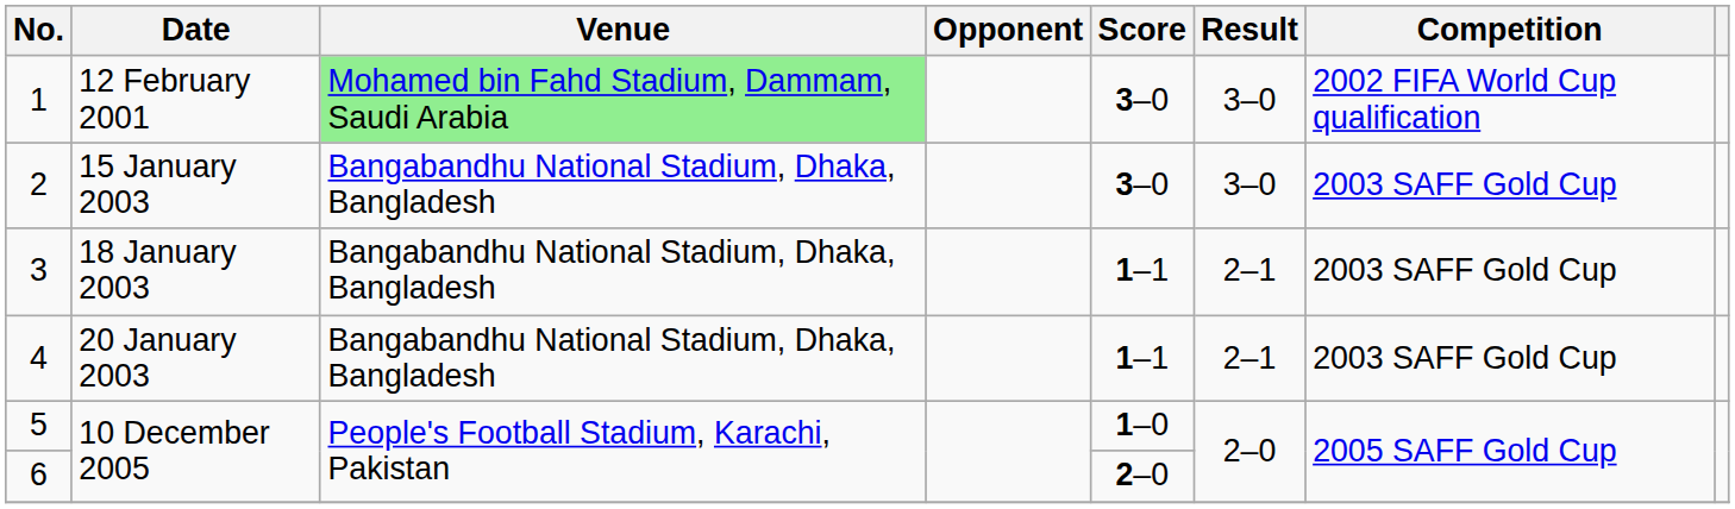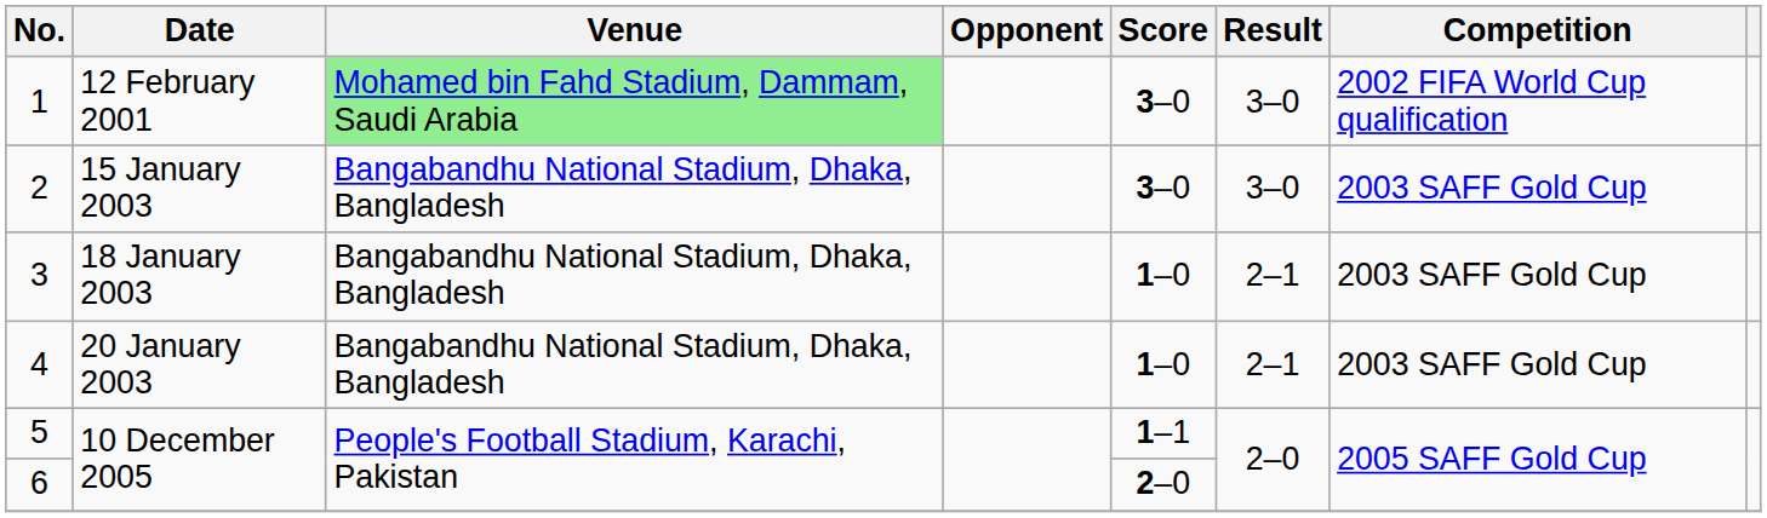 <table class="wikitable plainrowheaders sortable">
 <tr>
 <th scope="col">No.</th>
 <th scope="col">Date</th>
 <th scope="col">Venue</th>
 <th scope="col">Opponent</th>
 <th scope="col">Score</th>
 <th scope="col">Result</th>
 <th scope="col">Competition</th>
 <th scope="col" class="unsortable"></th>
 </tr>
 <tr>
 <td align="center">1</td>
 <td>12 February 2001</td>
 <td style="background: lightgreen;"><a href='#'>Mohamed bin Fahd Stadium</a>, <a href='#'>Dammam</a>, Saudi Arabia</td>
 <td></td>
 <td align="center"><strong>3</strong>–0</td>
 <td align="center">3–0</td>
 <td><a href='#'>2002 FIFA World Cup qualification</a></td>
 <td></td>
 </tr>
 <tr>
 <td align="center">2</td>
 <td>15 January 2003</td>
 <td><a href='#'>Bangabandhu National Stadium</a>, <a href='#'>Dhaka</a>, Bangladesh</td>
 <td></td>
 <td align="center"><strong>3</strong>–0</td>
 <td align="center">3–0</td>
 <td><a href='#'>2003 SAFF Gold Cup</a></td>
 <td></td>
 </tr>
 <tr>
 <td align="center">3</td>
 <td>18 January 2003</td>
 <td>Bangabandhu National Stadium, Dhaka, Bangladesh</td>
 <td></td>
-<td align="center"><strong>1</strong>–1</td>
+<td align="center"><strong>1</strong>–0</td>
 <td align="center">2–1</td>
 <td>2003 SAFF Gold Cup</td>
 <td></td>
 </tr>
 <tr>
 <td align="center">4</td>
 <td>20 January 2003</td>
 <td>Bangabandhu National Stadium, Dhaka, Bangladesh</td>
 <td></td>
-<td align="center"><strong>1</strong>–1</td>
+<td align="center"><strong>1</strong>–0</td>
 <td align="center">2–1 <br></td>
 <td>2003 SAFF Gold Cup</td>
 <td></td>
 </tr>
 <tr>
 <td align="center">5</td>
 <td rowspan=2>10 December 2005</td>
 <td rowspan=2><a href='#'>People's Football Stadium</a>, <a href='#'>Karachi</a>, Pakistan</td>
 <td rowspan=2></td>
-<td align="center"><strong>1</strong>–0</td>
+<td align="center"><strong>1</strong>–1</td>
 <td align="center" rowspan=2>2–0</td>
 <td rowspan=2><a href='#'>2005 SAFF Gold Cup</a></td>
 <td rowspan=2></td>
 </tr>
 <tr>
 <td align="center">6</td>
 <td align="center"><strong>2</strong>–0</td>
 </tr>
 <tr>
 </tr>
 </table>
